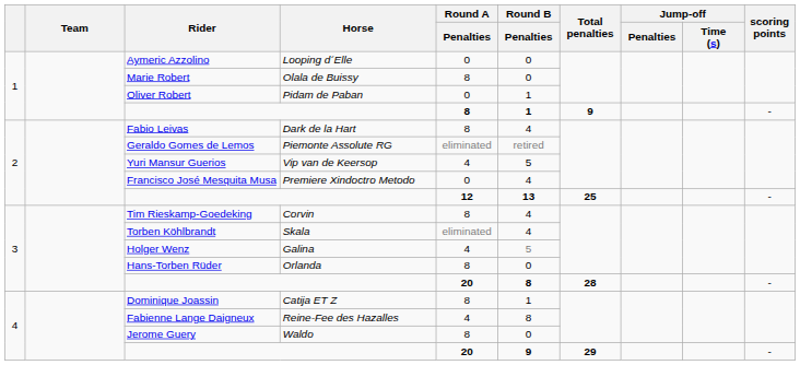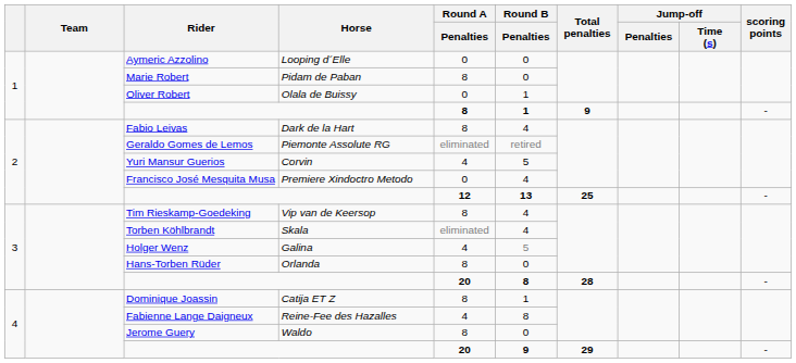 <table class="wikitable" style="font-size: 90%">
 <tr>
 <th rowspan=2 width=20></th>
 <th rowspan=2 width=125>Team</th>
 <th rowspan=2 width=200>Rider</th>
 <th rowspan=2 width=200>Horse</th>
 <th>Round A</th>
 <th>Round B</th>
 <th rowspan=2 width=75>Total penalties</th>
 <th colspan=2>Jump-off</th>
 <th rowspan=2 width=60>scoring<br>points</th>
 </tr>
 <tr>
 <th width=75>Penalties</th>
 <th width=75>Penalties</th>
 <th width=75>Penalties</th>
 <th width=75>Time<br>(<a href='#'>s</a>)</th>
 </tr>
 <tr>
 <td rowspan=4 align=center>1</td>
 <td rowspan=4></td>
 <td><a href='#'>Aymeric Azzolino</a></td>
 <td><em>Looping d´Elle</em></td>
 <td align=center>0</td>
 <td align=center>0</td>
 <td rowspan=3></td>
 <td rowspan=3></td>
 <td rowspan=3></td>
 <td rowspan=3></td>
 </tr>
 <tr>
 <td><a href='#'>Marie Robert</a></td>
-<td><em>Olala de Buissy</em></td>
+<td><em>Pidam de Paban</em></td>
 <td align=center>8</td>
 <td align=center>0</td>
 </tr>
 <tr>
 <td><a href='#'>Oliver Robert</a></td>
-<td><em>Pidam de Paban</em></td>
+<td><em>Olala de Buissy</em></td>
 <td align=center>0</td>
 <td align=center>1</td>
 </tr>
 <tr>
 <td colspan=2></td>
 <td align=center><strong>8</strong></td>
 <td align=center><strong>1</strong></td>
 <td align=center><strong>9</strong></td>
 <td></td>
 <td></td>
 <td align=center>-</td>
 </tr>
 <tr>
 <td rowspan=5 align=center>2</td>
 <td rowspan=5></td>
 <td><a href='#'>Fabio Leivas</a></td>
 <td><em>Dark de la Hart</em></td>
 <td align=center>8</td>
 <td align=center>4</td>
 <td rowspan=4></td>
 <td rowspan=4></td>
 <td rowspan=4></td>
 <td rowspan=4></td>
 </tr>
 <tr>
 <td><a href='#'>Geraldo Gomes de Lemos</a></td>
 <td><em>Piemonte Assolute RG</em></td>
 <td align=center style=color:gray>eliminated</td>
 <td align=center style=color:gray>retired</td>
 </tr>
 <tr>
 <td><a href='#'>Yuri Mansur Guerios</a></td>
-<td><em>Vip van de Keersop</em></td>
+<td><em>Corvin</em></td>
 <td align=center>4</td>
 <td align=center>5</td>
 </tr>
 <tr>
 <td><a href='#'>Francisco José Mesquita Musa</a></td>
 <td><em>Premiere Xindoctro Metodo</em></td>
 <td align=center>0</td>
 <td align=center>4</td>
 </tr>
 <tr>
 <td colspan=2></td>
 <td align=center><strong>12</strong></td>
 <td align=center><strong>13</strong></td>
 <td align=center><strong>25</strong></td>
 <td></td>
 <td></td>
 <td align=center>-</td>
 </tr>
 <tr>
 <td rowspan=5 align=center>3</td>
 <td rowspan=5></td>
 <td><a href='#'>Tim Rieskamp-Goedeking</a></td>
-<td><em>Corvin</em></td>
+<td><em>Vip van de Keersop</em></td>
 <td align=center>8</td>
 <td align=center>4</td>
 <td rowspan=4></td>
 <td rowspan=4></td>
 <td rowspan=4></td>
 <td rowspan=4></td>
 </tr>
 <tr>
 <td><a href='#'>Torben Köhlbrandt</a></td>
 <td><em>Skala</em></td>
 <td align=center style=color:gray>eliminated</td>
 <td align=center>4</td>
 </tr>
 <tr>
 <td><a href='#'>Holger Wenz</a></td>
 <td><em>Galina</em></td>
 <td align=center>4</td>
 <td align=center style=color:gray>5</td>
 </tr>
 <tr>
 <td><a href='#'>Hans-Torben Rüder</a></td>
 <td><em>Orlanda</em></td>
 <td align=center>8</td>
 <td align=center>0</td>
 </tr>
 <tr>
 <td colspan=2></td>
 <td align=center><strong>20</strong></td>
 <td align=center><strong>8</strong></td>
 <td align=center><strong>28</strong></td>
 <td></td>
 <td></td>
 <td align=center>-</td>
 </tr>
 <tr>
 <td rowspan=4 align=center>4</td>
 <td rowspan=4></td>
 <td><a href='#'>Dominique Joassin</a></td>
 <td><em>Catija ET Z</em></td>
 <td align=center>8</td>
 <td align=center>1</td>
 <td rowspan=3></td>
 <td rowspan=3></td>
 <td rowspan=3></td>
 <td rowspan=3></td>
 </tr>
 <tr>
 <td><a href='#'>Fabienne Lange Daigneux</a></td>
 <td><em>Reine-Fee des Hazalles</em></td>
 <td align=center>4</td>
 <td align=center>8</td>
 </tr>
 <tr>
 <td><a href='#'>Jerome Guery</a></td>
 <td><em>Waldo</em></td>
 <td align=center>8</td>
 <td align=center>0</td>
 </tr>
 <tr>
 <td colspan=2></td>
 <td align=center><strong>20</strong></td>
 <td align=center><strong>9</strong></td>
 <td align=center><strong>29</strong></td>
 <td></td>
 <td></td>
 <td align=center>-</td>
 </tr>
 </table>
